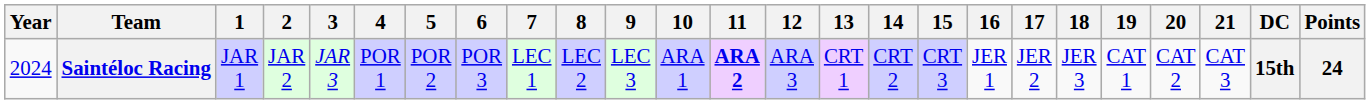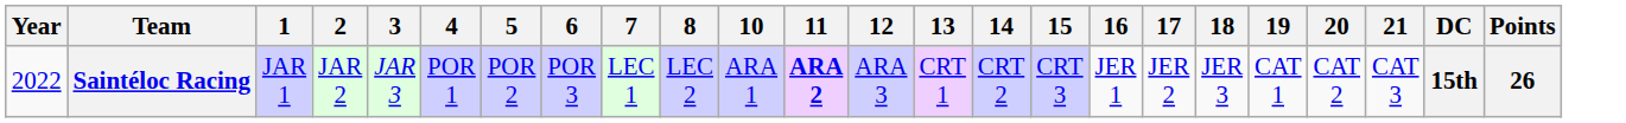 <table class="wikitable" style="text-align:center; font-size:85%">
 <tr>
 <th>Year</th>
 <th>Team</th>
 <th>1</th>
 <th>2</th>
 <th>3</th>
 <th>4</th>
 <th>5</th>
 <th>6</th>
 <th>7</th>
 <th>8</th>
-<th>9</th>
 <th>10</th>
 <th>11</th>
 <th>12</th>
 <th>13</th>
 <th>14</th>
 <th>15</th>
 <th>16</th>
 <th>17</th>
 <th>18</th>
 <th>19</th>
 <th>20</th>
 <th>21</th>
 <th>DC</th>
 <th>Points</th>
 </tr>
 <tr>
-<td><a href='#'>2024</a></td>
+<td><a href='#'>2022</a></td>
 <th nowrap><a href='#'>Saintéloc Racing</a></th>
 <td style="background:#CFCFFF"><a href='#'>JAR<br>1</a><br></td>
 <td style="background:#DFFFDF"><a href='#'>JAR<br>2</a><br></td>
 <td style="background:#DFFFDF"><em><a href='#'>JAR<br>3</a></em><br></td>
 <td style="background:#CFCFFF"><a href='#'>POR<br>1</a><br></td>
 <td style="background:#CFCFFF"><a href='#'>POR<br>2</a><br></td>
 <td style="background:#CFCFFF"><a href='#'>POR<br>3</a><br></td>
 <td style="background:#DFFFDF"><a href='#'>LEC<br>1</a><br></td>
 <td style="background:#CFCFFF"><a href='#'>LEC<br>2</a><br></td>
-<td style="background:#DFFFDF"><a href='#'>LEC<br>3</a><br></td>
 <td style="background:#CFCFFF"><a href='#'>ARA<br>1</a><br></td>
 <td style="background:#EFCFFF"><strong><a href='#'>ARA<br>2</a><br></strong></td>
 <td style="background:#CFCFFF"><a href='#'>ARA<br>3</a><br></td>
 <td style="background:#EFCFFF"><a href='#'>CRT<br>1</a><br></td>
 <td style="background:#CFCFFF"><a href='#'>CRT<br>2</a><br></td>
 <td style="background:#CFCFFF"><a href='#'>CRT<br>3</a><br></td>
 <td style="background:#"><a href='#'>JER<br>1</a><br></td>
 <td style="background:#"><a href='#'>JER<br>2</a><br></td>
 <td style="background:#"><a href='#'>JER<br>3</a><br></td>
 <td style="background:#"><a href='#'>CAT<br>1</a><br></td>
 <td style="background:#"><a href='#'>CAT<br>2</a><br></td>
 <td style="background:#"><a href='#'>CAT<br>3</a><br></td>
 <th style="background:#">15th</th>
-<th style="background:#">24</th>
+<th style="background:#">26</th>
 </tr>
 </table>
